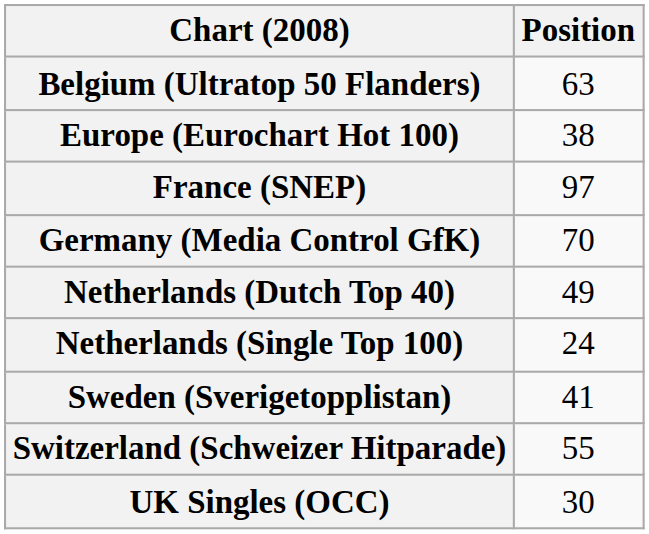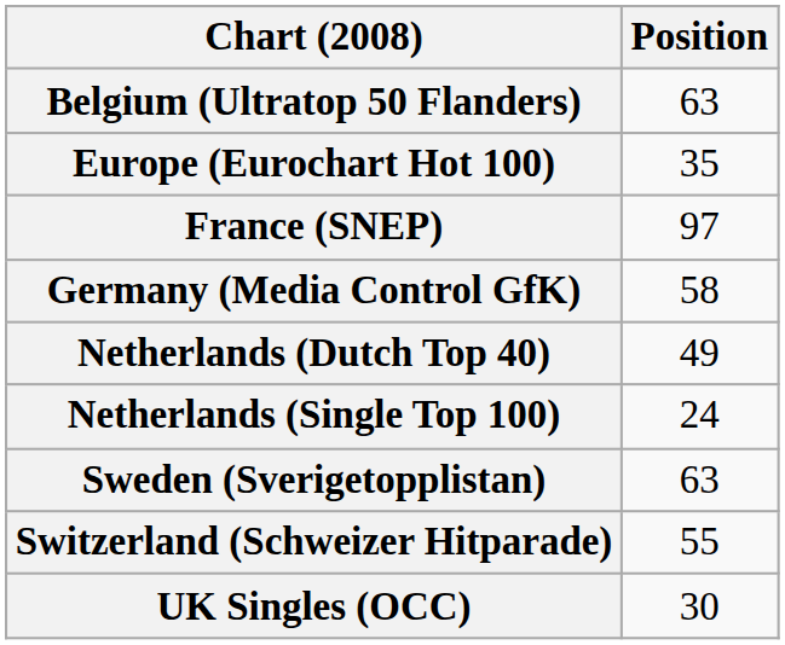 <table class="wikitable sortable plainrowheaders" style="text-align:center">
 <tr>
 <th scope="col">Chart (2008)</th>
 <th scope="col">Position</th>
 </tr>
 <tr>
 <th scope="row">Belgium (Ultratop 50 Flanders)</th>
 <td>63</td>
 </tr>
 <tr>
 <th scope="row">Europe (Eurochart Hot 100)</th>
-<td>38</td>
+<td>35</td>
 </tr>
 <tr>
 <th scope="row">France (SNEP)</th>
 <td>97</td>
 </tr>
 <tr>
 <th scope="row">Germany (Media Control GfK)</th>
-<td>70</td>
+<td>58</td>
 </tr>
 <tr>
 <th scope="row">Netherlands (Dutch Top 40)</th>
 <td>49</td>
 </tr>
 <tr>
 <th scope="row">Netherlands (Single Top 100)</th>
 <td>24</td>
 </tr>
 <tr>
 <th scope="row">Sweden (Sverigetopplistan)</th>
-<td>41</td>
+<td>63</td>
 </tr>
 <tr>
 <th scope="row">Switzerland (Schweizer Hitparade)</th>
 <td>55</td>
 </tr>
 <tr>
 <th scope="row">UK Singles (OCC)</th>
 <td>30</td>
 </tr>
 </table>
